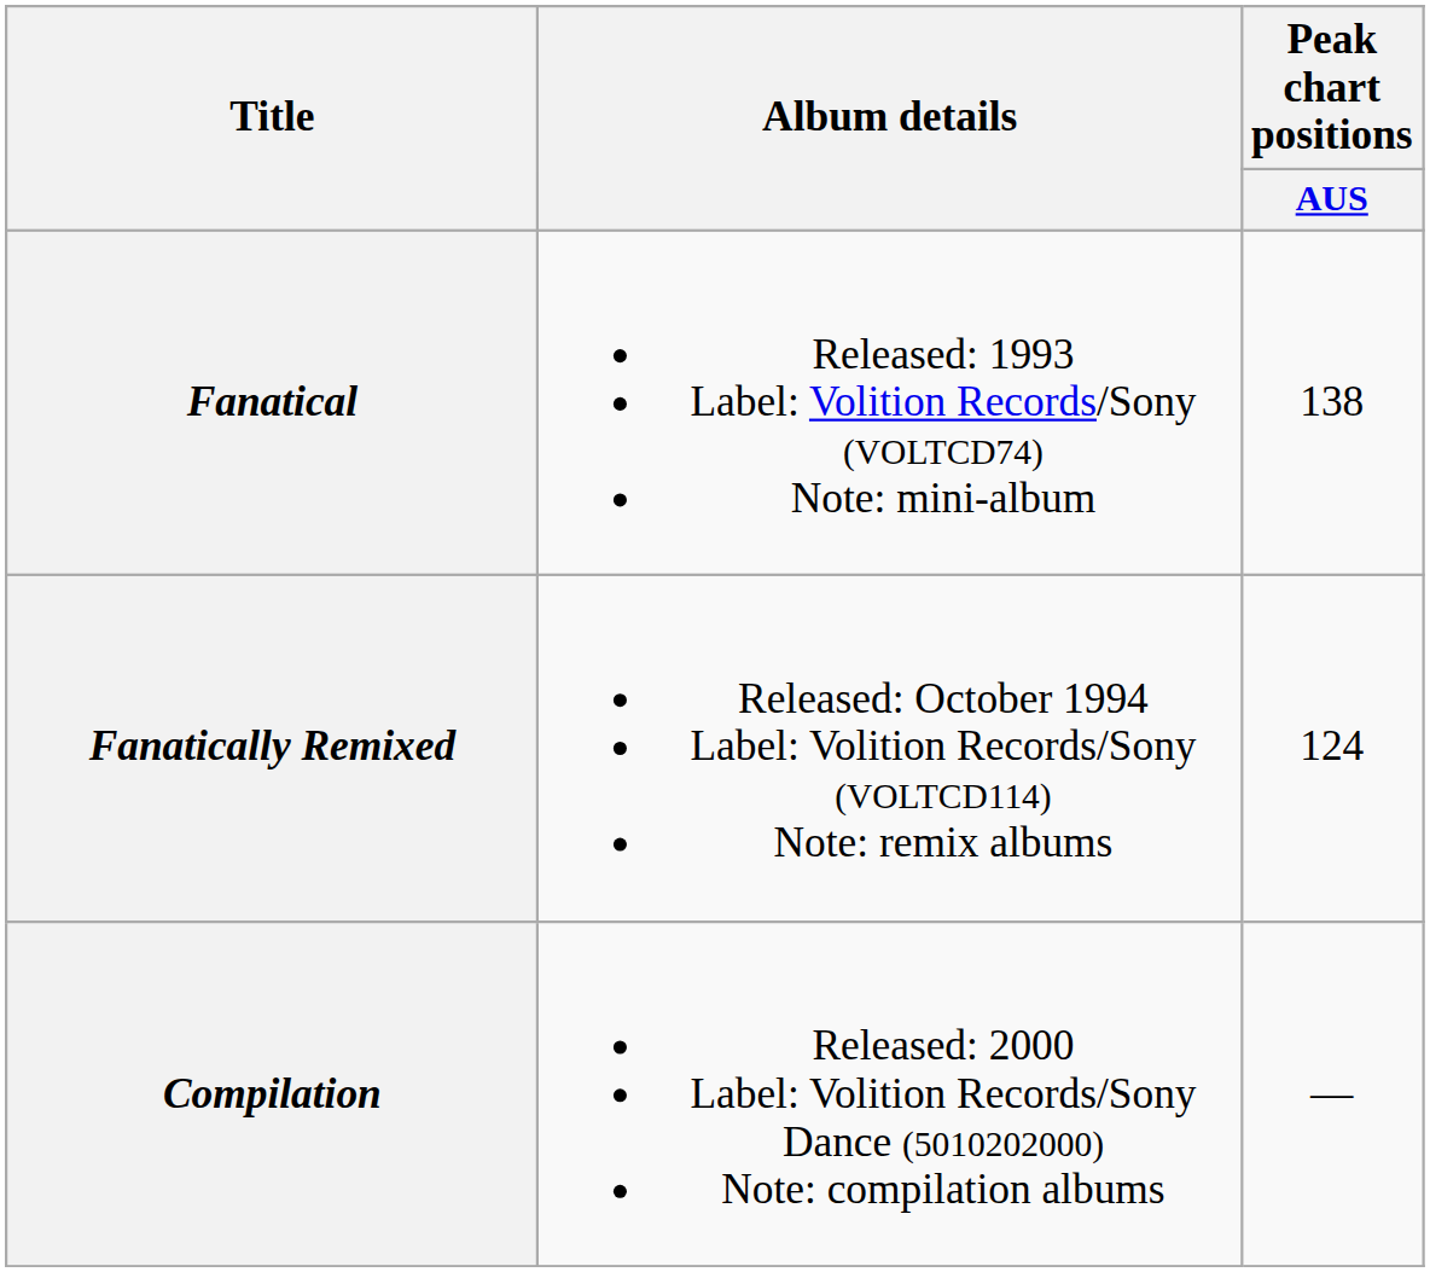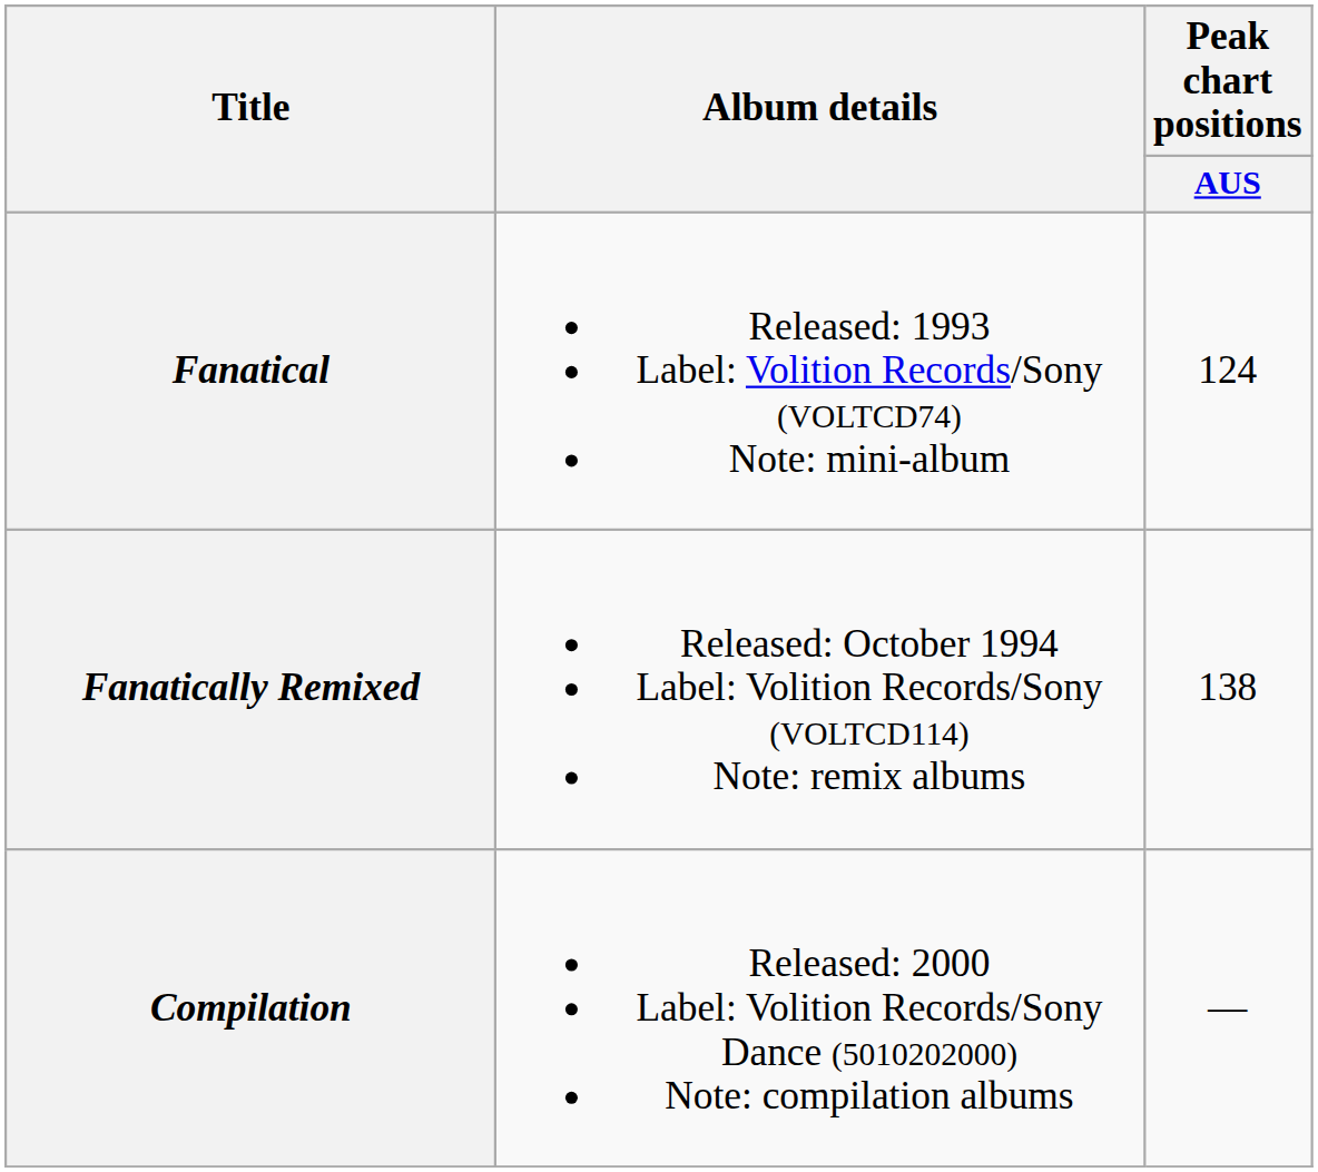 <table class="wikitable plainrowheaders" style="text-align:center;" border="1">
 <tr>
 <th scope="col" rowspan="2" style="width:12em;">Title</th>
 <th scope="col" rowspan="2" style="width:16em;">Album details</th>
 <th scope="col" colspan="1">Peak chart<br>positions</th>
 </tr>
 <tr>
 <th scope="col" style="width:3em; font-size:85%"><a href='#'>AUS</a><br></th>
 </tr>
 <tr>
 <th scope="row"><em>Fanatical</em></th>
 <td><br><ul><li>Released: 1993</li><li>Label: <a href='#'>Volition Records</a>/Sony <small>(VOLTCD74)</small></li><li>Note: mini-album</li></ul></td>
-<td>138</td>
+<td>124</td>
 </tr>
 <tr>
 <th scope="row"><em>Fanatically Remixed</em></th>
 <td><br><ul><li>Released: October 1994</li><li>Label: Volition Records/Sony <small>(VOLTCD114)</small></li><li>Note: remix albums</li></ul></td>
-<td>124</td>
+<td>138</td>
 </tr>
 <tr>
 <th scope="row"><em>Compilation</em></th>
 <td><br><ul><li>Released: 2000</li><li>Label: Volition Records/Sony Dance <small>(5010202000)</small></li><li>Note: compilation albums</li></ul></td>
 <td>—</td>
 </tr>
 </table>
